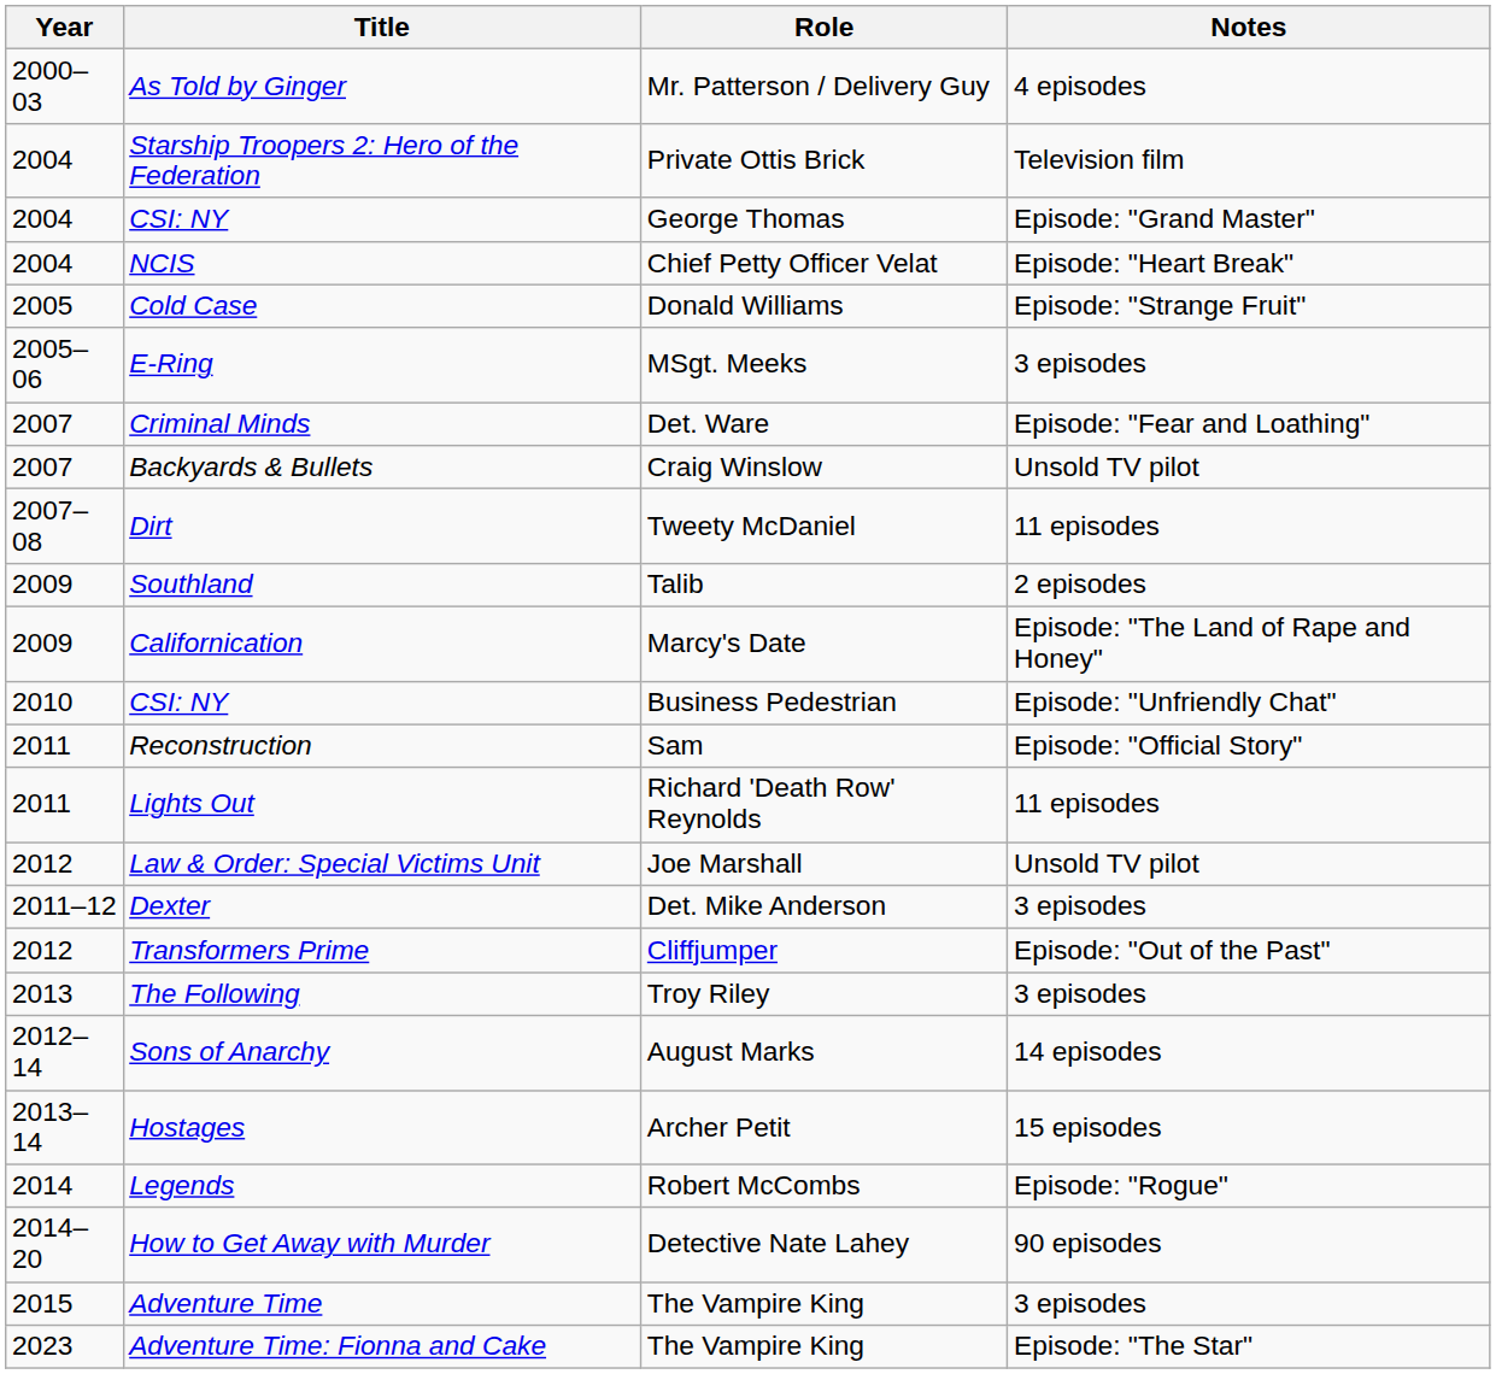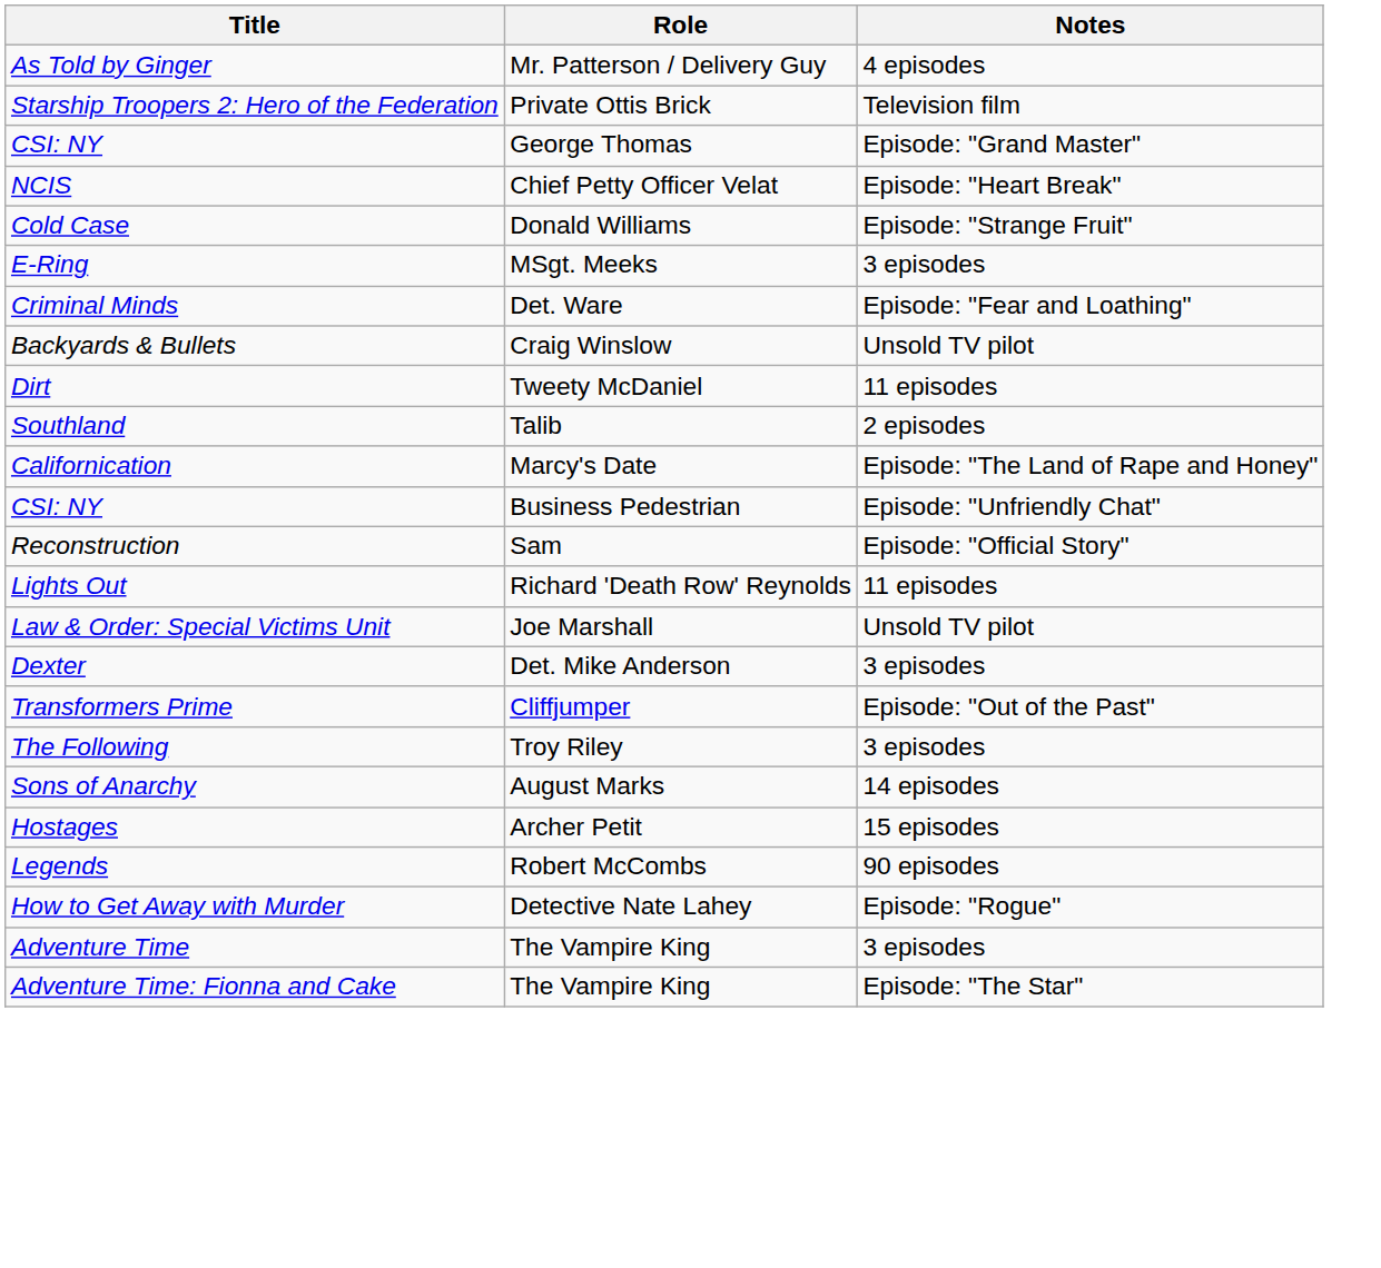 <table class="wikitable sortable">
 <tr>
-<th>Year</th>
 <th>Title</th>
 <th>Role</th>
 <th class="unsortable">Notes</th>
 </tr>
 <tr>
-<td>2000–03</td>
 <td><em><a href='#'>As Told by Ginger</a></em></td>
 <td>Mr. Patterson / Delivery Guy</td>
 <td>4 episodes</td>
 </tr>
 <tr>
-<td>2004</td>
 <td><em><a href='#'>Starship Troopers 2: Hero of the Federation</a></em></td>
 <td>Private Ottis Brick</td>
 <td>Television film</td>
 </tr>
 <tr>
-<td>2004</td>
 <td><em><a href='#'>CSI: NY</a></em></td>
 <td>George Thomas</td>
 <td>Episode: "Grand Master"</td>
 </tr>
 <tr>
-<td>2004</td>
 <td><em><a href='#'>NCIS</a></em></td>
 <td>Chief Petty Officer Velat</td>
 <td>Episode: "Heart Break"</td>
 </tr>
 <tr>
-<td>2005</td>
 <td><em><a href='#'>Cold Case</a></em></td>
 <td>Donald Williams</td>
 <td>Episode: "Strange Fruit"</td>
 </tr>
 <tr>
-<td>2005–06</td>
 <td><em><a href='#'>E-Ring</a></em></td>
 <td>MSgt. Meeks</td>
 <td>3 episodes</td>
 </tr>
 <tr>
-<td>2007</td>
 <td><em><a href='#'>Criminal Minds</a></em></td>
 <td>Det. Ware</td>
 <td>Episode: "Fear and Loathing"</td>
 </tr>
 <tr>
-<td>2007</td>
 <td><em>Backyards & Bullets</em></td>
 <td>Craig Winslow</td>
 <td>Unsold TV pilot</td>
 </tr>
 <tr>
-<td>2007–08</td>
 <td><em><a href='#'>Dirt</a></em></td>
 <td>Tweety McDaniel</td>
 <td>11 episodes</td>
 </tr>
 <tr>
-<td>2009</td>
 <td><em><a href='#'>Southland</a></em></td>
 <td>Talib</td>
 <td>2 episodes</td>
 </tr>
 <tr>
-<td>2009</td>
 <td><em><a href='#'>Californication</a></em></td>
 <td>Marcy's Date</td>
 <td>Episode: "The Land of Rape and Honey"</td>
 </tr>
 <tr>
-<td>2010</td>
 <td><em><a href='#'>CSI: NY</a></em></td>
 <td>Business Pedestrian</td>
 <td>Episode: "Unfriendly Chat"</td>
 </tr>
 <tr>
-<td>2011</td>
 <td><em>Reconstruction</em></td>
 <td>Sam</td>
 <td>Episode: "Official Story"</td>
 </tr>
 <tr>
-<td>2011</td>
 <td><em><a href='#'>Lights Out</a></em></td>
 <td>Richard 'Death Row' Reynolds</td>
 <td>11 episodes</td>
 </tr>
 <tr>
-<td>2012</td>
 <td><em><a href='#'>Law & Order: Special Victims Unit</a></em></td>
 <td>Joe Marshall</td>
 <td>Unsold TV pilot</td>
 </tr>
 <tr>
-<td>2011–12</td>
 <td><em><a href='#'>Dexter</a></em></td>
 <td>Det. Mike Anderson</td>
 <td>3 episodes</td>
 </tr>
 <tr>
-<td>2012</td>
 <td><em><a href='#'>Transformers Prime</a></em></td>
 <td><a href='#'>Cliffjumper</a></td>
 <td>Episode: "Out of the Past"</td>
 </tr>
 <tr>
-<td>2013</td>
 <td><em><a href='#'>The Following</a></em></td>
 <td>Troy Riley</td>
 <td>3 episodes</td>
 </tr>
 <tr>
-<td>2012–14</td>
 <td><em><a href='#'>Sons of Anarchy</a></em></td>
 <td>August Marks</td>
 <td>14 episodes</td>
 </tr>
 <tr>
-<td>2013–14</td>
 <td><em><a href='#'>Hostages</a></em></td>
 <td>Archer Petit</td>
 <td>15 episodes</td>
 </tr>
 <tr>
-<td>2014</td>
 <td><em><a href='#'>Legends</a></em></td>
 <td>Robert McCombs</td>
+<td>90 episodes</td>
+</tr>
+<tr>
+<td><em><a href='#'>How to Get Away with Murder</a></em></td>
+<td>Detective Nate Lahey</td>
 <td>Episode: "Rogue"</td>
 </tr>
 <tr>
-<td>2014–20</td>
-<td><em><a href='#'>How to Get Away with Murder</a></em></td>
-<td>Detective Nate Lahey</td>
-<td>90 episodes</td>
-</tr>
-<tr>
-<td>2015</td>
 <td><em><a href='#'>Adventure Time</a></em></td>
 <td>The Vampire King</td>
 <td>3 episodes</td>
 </tr>
 <tr>
-<td>2023</td>
 <td><em><a href='#'>Adventure Time: Fionna and Cake</a></em></td>
 <td>The Vampire King</td>
 <td>Episode: "The Star"</td>
 </tr>
 </table>
